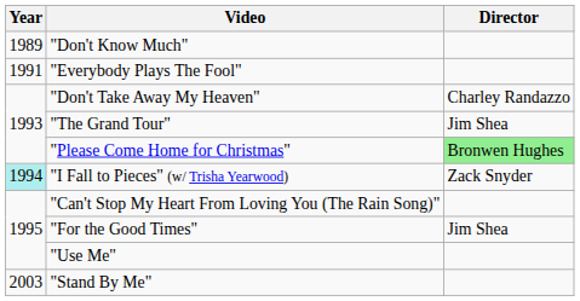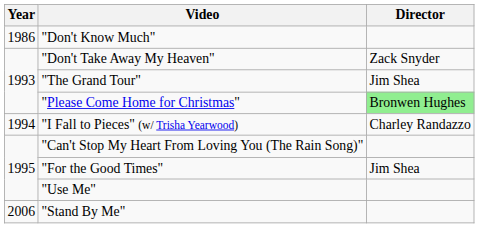 <table class=wikitable>
 <tr>
 <th>Year</th>
 <th>Video</th>
 <th>Director</th>
 </tr>
 <tr>
-<td>1989</td>
+<td>1986</td>
 <td>"Don't Know Much"</td>
-<td></td>
-</tr>
-<tr>
-<td>1991</td>
-<td>"Everybody Plays The Fool"</td>
 <td></td>
 </tr>
 <tr>
 <td rowspan=3>1993</td>
 <td>"Don't Take Away My Heaven"</td>
-<td>Charley Randazzo</td>
+<td>Zack Snyder</td>
 </tr>
 <tr>
 <td>"The Grand Tour"</td>
 <td>Jim Shea</td>
 </tr>
 <tr>
 <td>"<a href='#'>Please Come Home for Christmas</a>"</td>
 <td style="background: lightgreen;">Bronwen Hughes</td>
 </tr>
 <tr>
-<td style="background: paleturquoise;">1994</td>
+<td>1994</td>
 <td>"I Fall to Pieces" <small>(w/ <a href='#'>Trisha Yearwood</a>)</small></td>
-<td>Zack Snyder</td>
+<td>Charley Randazzo</td>
 </tr>
 <tr>
 <td rowspan="3">1995</td>
 <td>"Can't Stop My Heart From Loving You (The Rain Song)"</td>
 <td></td>
 </tr>
 <tr>
 <td>"For the Good Times"</td>
 <td>Jim Shea</td>
 </tr>
 <tr>
 <td>"Use Me"</td>
 <td></td>
 </tr>
 <tr>
-<td>2003</td>
+<td>2006</td>
 <td>"Stand By Me"</td>
 <td></td>
 </tr>
 </table>
